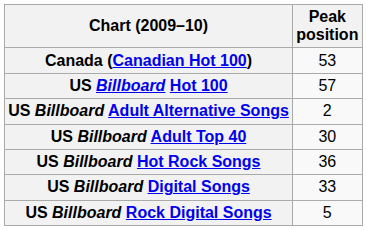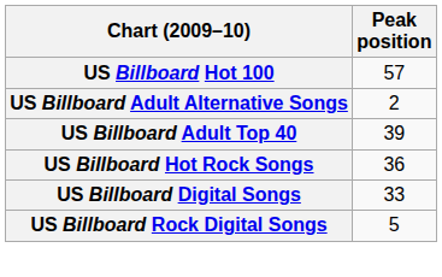 <table class="wikitable sortable plainrowheaders">
 <tr>
 <th>Chart (2009–10)</th>
 <th>Peak<br>position</th>
-</tr>
-<tr>
-<th scope="row">Canada (<a href='#'>Canadian Hot 100</a>)</th>
-<td style="text-align:center;">53</td>
 </tr>
 <tr>
 </tr>
 <tr>
 <th scope="row">US <em><a href='#'>Billboard</a></em> <a href='#'>Hot 100</a></th>
 <td style="text-align:center;">57</td>
 </tr>
 <tr>
 <th scope="row">US <em>Billboard</em> <a href='#'>Adult Alternative Songs</a></th>
 <td align="center">2</td>
 </tr>
 <tr>
 <th scope="row">US <em>Billboard</em> <a href='#'>Adult Top 40</a></th>
-<td align="center">30</td>
+<td align="center">39</td>
 </tr>
 <tr>
 <th scope="row">US <em>Billboard</em> <a href='#'>Hot Rock Songs</a></th>
 <td style="text-align:center;">36</td>
 </tr>
 <tr>
 <th scope="row">US <em>Billboard</em> <a href='#'>Digital Songs</a></th>
 <td style="text-align:center;">33</td>
 </tr>
 <tr>
 <th scope="row">US <em>Billboard</em> <a href='#'>Rock Digital Songs</a></th>
 <td style="text-align:center;">5</td>
 </tr>
 <tr>
 </tr>
 </table>
